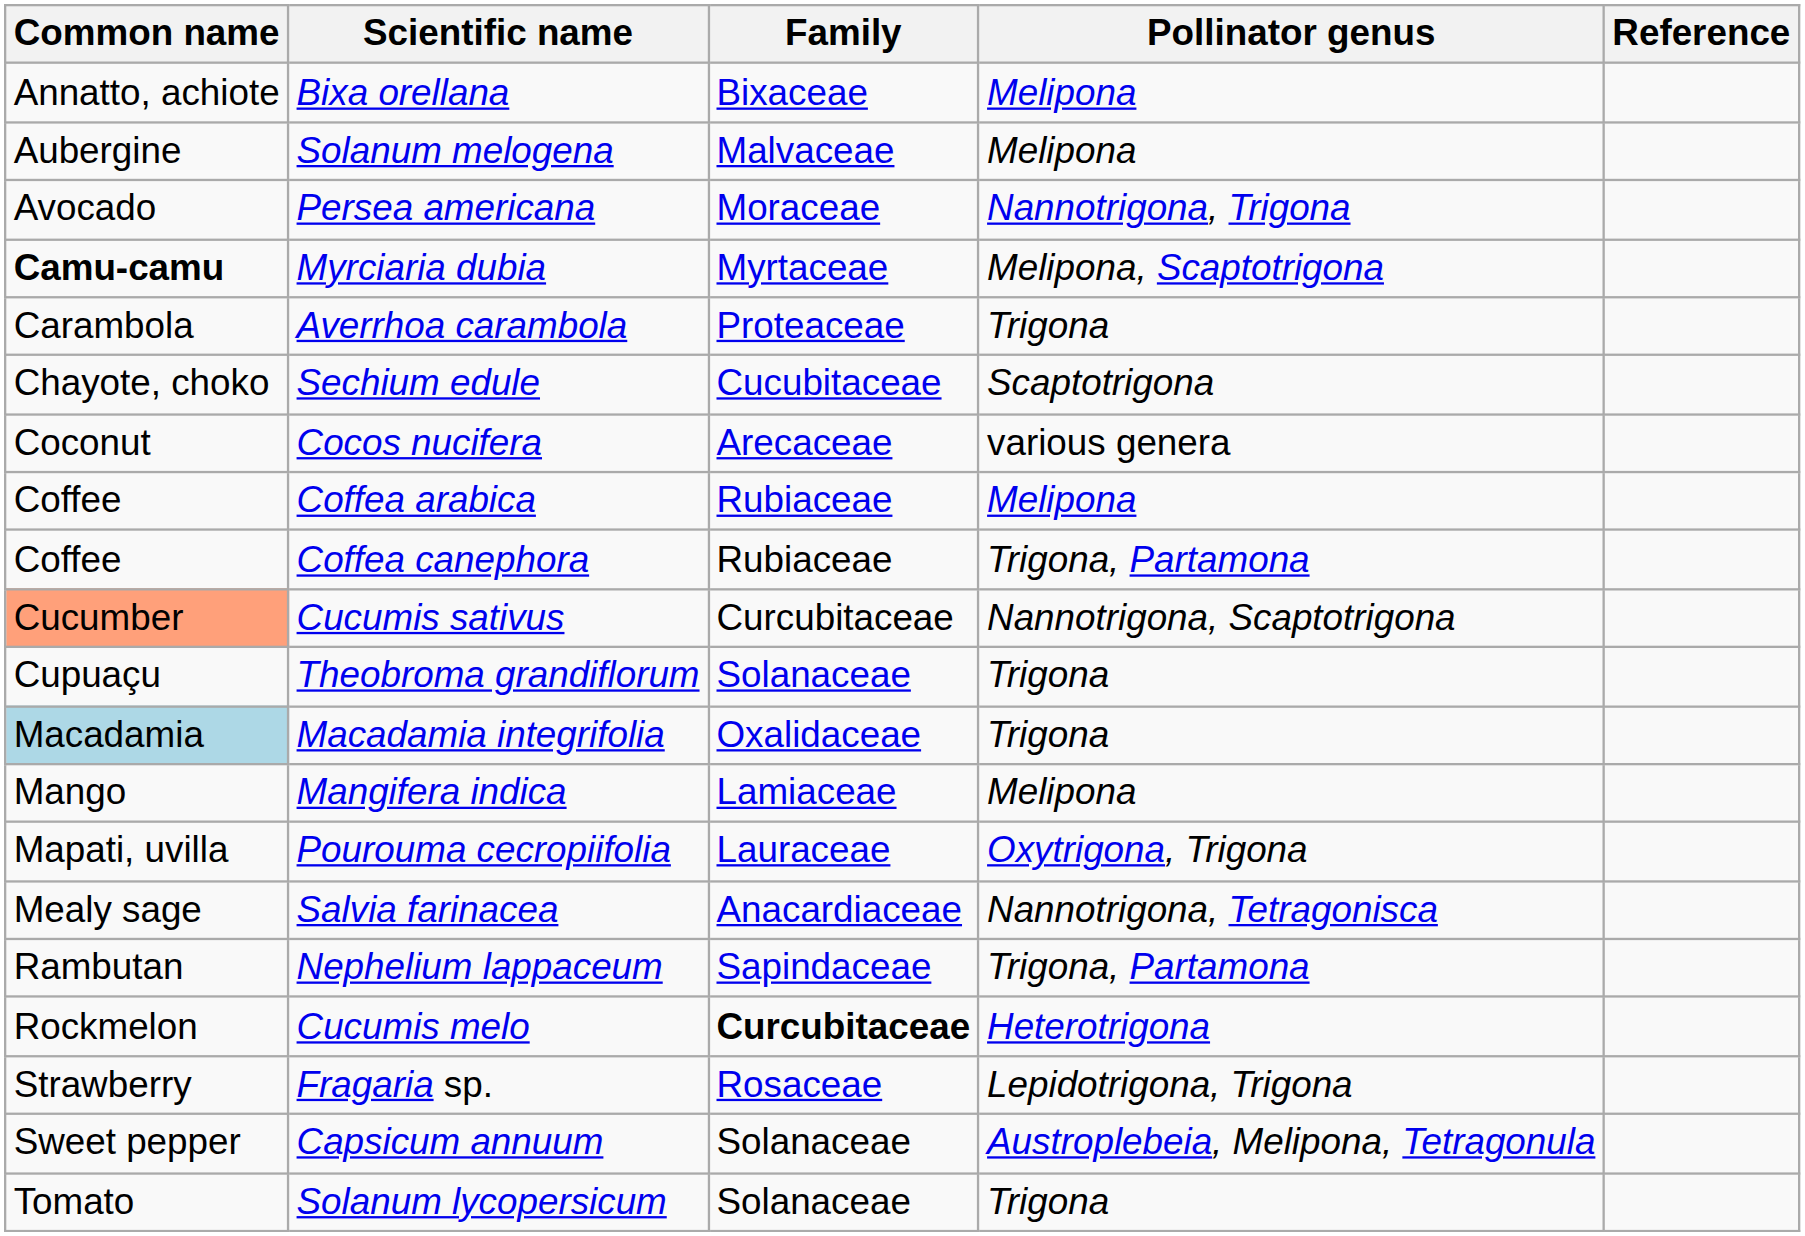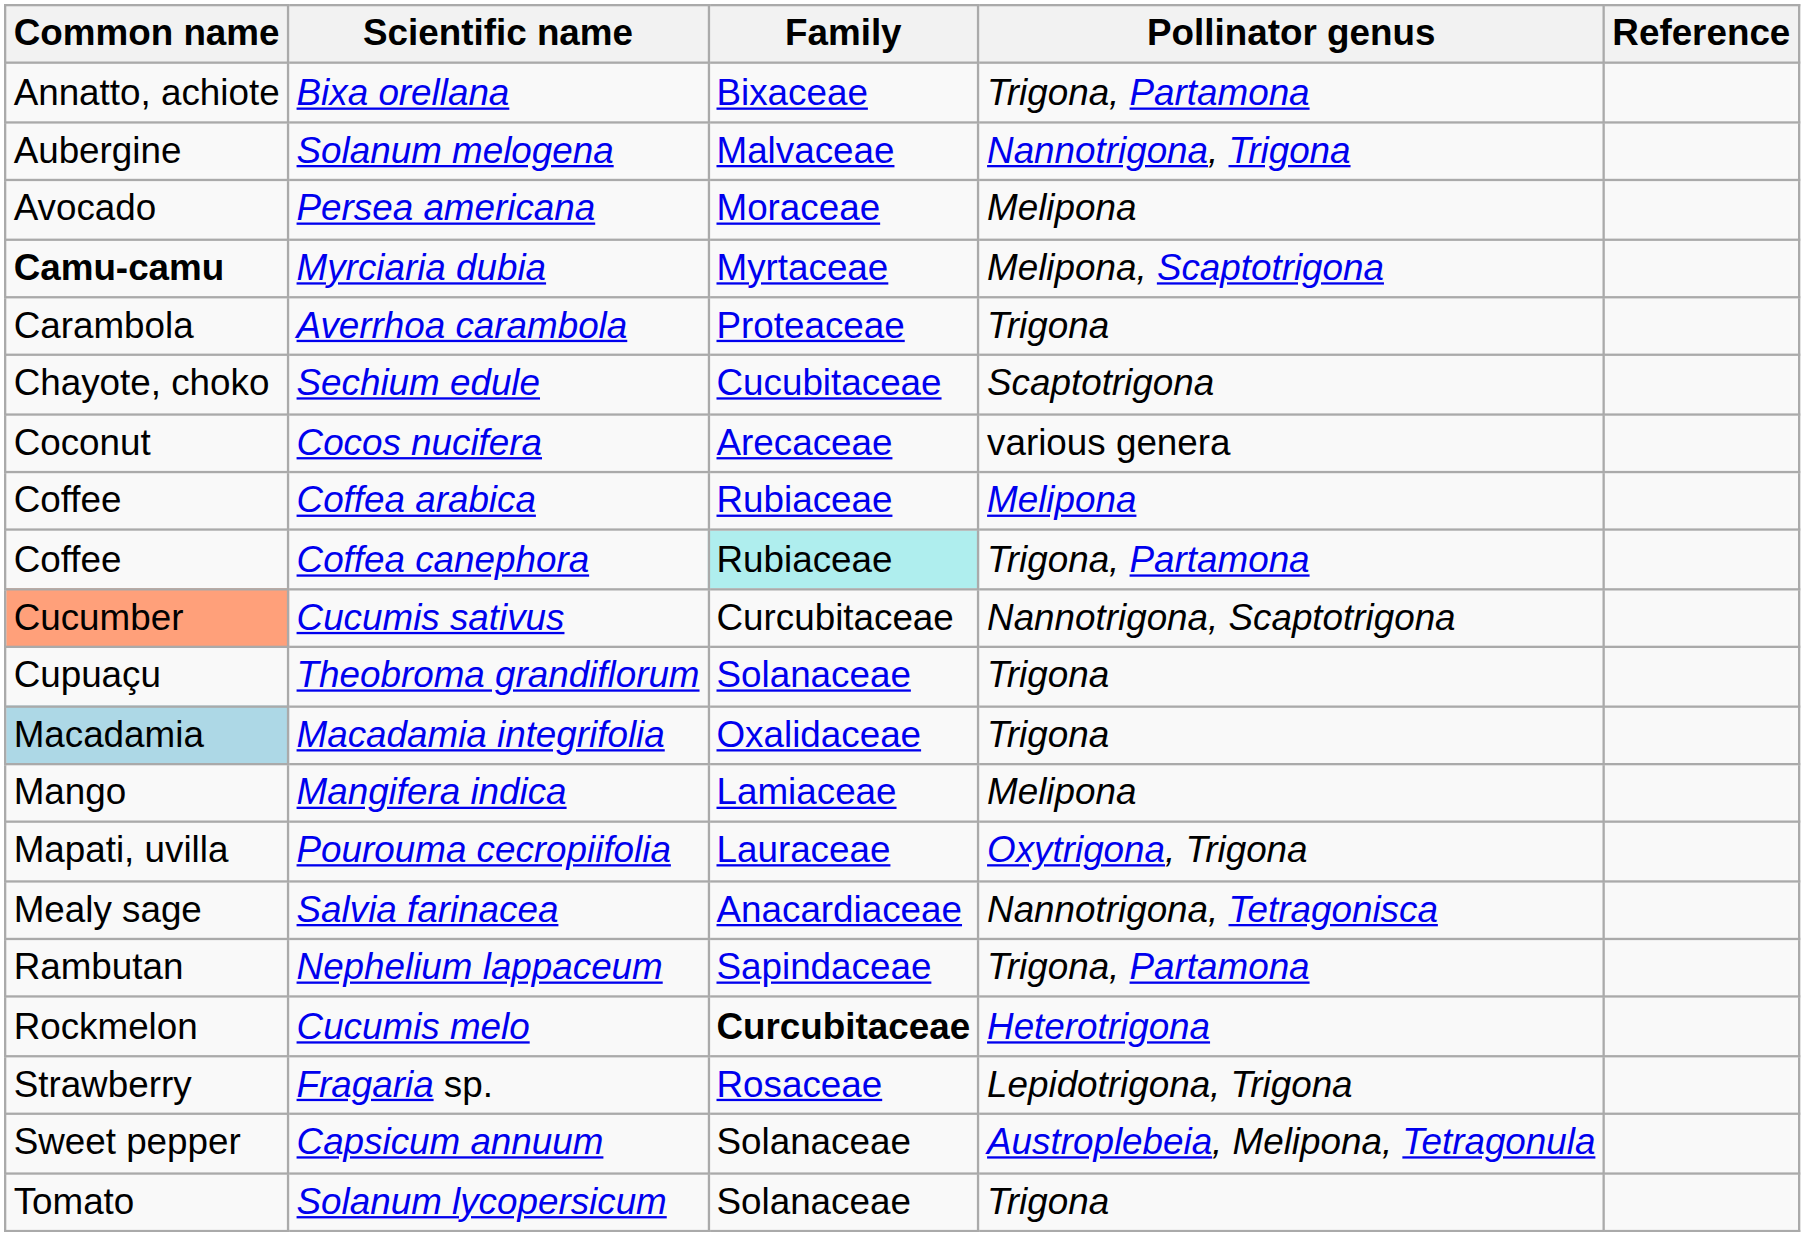 <table class="wikitable mw-collapsible">
 <tr>
 <th>Common name</th>
 <th>Scientific name</th>
 <th>Family</th>
 <th>Pollinator genus</th>
 <th>Reference</th>
 </tr>
 <tr>
 <td>Annatto, achiote</td>
 <td><em><a href='#'>Bixa orellana</a></em></td>
 <td><a href='#'>Bixaceae</a></td>
-<td><em><a href='#'>Melipona</a></em></td>
+<td><em>Trigona, <a href='#'>Partamona</a></em></td>
 <td></td>
 </tr>
 <tr>
 <td>Aubergine</td>
 <td><em><a href='#'>Solanum melogena</a></em></td>
 <td><a href='#'>Malvaceae</a></td>
-<td><em>Melipona</em></td>
+<td><em><a href='#'>Nannotrigona</a>, <a href='#'>Trigona</a></em></td>
 <td></td>
 </tr>
 <tr>
 <td>Avocado</td>
 <td><em><a href='#'>Persea americana</a></em></td>
 <td><a href='#'>Moraceae</a></td>
-<td><em><a href='#'>Nannotrigona</a>, <a href='#'>Trigona</a></em></td>
+<td><em>Melipona</em></td>
 <td></td>
 </tr>
 <tr>
 <td><strong>Camu-camu</strong></td>
 <td><em><a href='#'>Myrciaria dubia</a></em></td>
 <td><a href='#'>Myrtaceae</a></td>
 <td><em>Melipona, <a href='#'>Scaptotrigona</a></em></td>
 <td></td>
 </tr>
 <tr>
 <td>Carambola</td>
 <td><em><a href='#'>Averrhoa carambola</a></em></td>
 <td><a href='#'>Proteaceae</a></td>
 <td><em>Trigona</em></td>
 <td></td>
 </tr>
 <tr>
 <td>Chayote, choko</td>
 <td><em><a href='#'>Sechium edule</a></em></td>
 <td><a href='#'>Cucubitaceae</a></td>
 <td><em>Scaptotrigona</em></td>
 <td></td>
 </tr>
 <tr>
 <td>Coconut</td>
 <td><em><a href='#'>Cocos nucifera</a></em></td>
 <td><a href='#'>Arecaceae</a></td>
 <td>various genera</td>
 <td></td>
 </tr>
 <tr>
 <td>Coffee</td>
 <td><em><a href='#'>Coffea arabica</a></em></td>
 <td><a href='#'>Rubiaceae</a></td>
 <td><em><a href='#'>Melipona</a></em></td>
 <td></td>
 </tr>
 <tr>
 <td>Coffee</td>
 <td><em><a href='#'>Coffea canephora</a></em></td>
-<td>Rubiaceae</td>
+<td style="background: paleturquoise;">Rubiaceae</td>
 <td><em>Trigona, <a href='#'>Partamona</a></em></td>
 <td></td>
 </tr>
 <tr>
 <td style="background: lightsalmon;">Cucumber</td>
 <td><em><a href='#'>Cucumis sativus</a></em></td>
 <td>Curcubitaceae</td>
 <td><em>Nannotrigona, Scaptotrigona</em></td>
 <td></td>
 </tr>
 <tr>
 <td>Cupuaçu</td>
 <td><em><a href='#'>Theobroma grandiflorum</a></em></td>
 <td><a href='#'>Solanaceae</a></td>
 <td><em>Trigona</em></td>
 <td></td>
 </tr>
 <tr>
 <td style="background: lightblue;">Macadamia</td>
 <td><em><a href='#'>Macadamia integrifolia</a></em></td>
 <td><a href='#'>Oxalidaceae</a></td>
 <td><em>Trigona</em></td>
 <td></td>
 </tr>
 <tr>
 <td>Mango</td>
 <td><em><a href='#'>Mangifera indica</a></em></td>
 <td><a href='#'>Lamiaceae</a></td>
 <td><em>Melipona</em></td>
 <td></td>
 </tr>
 <tr>
 <td>Mapati, uvilla</td>
 <td><em><a href='#'>Pourouma cecropiifolia</a></em></td>
 <td><a href='#'>Lauraceae</a></td>
 <td><em><a href='#'>Oxytrigona</a>, Trigona</em></td>
 <td></td>
 </tr>
 <tr>
 <td>Mealy sage</td>
 <td><em><a href='#'>Salvia farinacea</a></em></td>
 <td><a href='#'>Anacardiaceae</a></td>
 <td><em>Nannotrigona, <a href='#'>Tetragonisca</a></em></td>
 <td></td>
 </tr>
 <tr>
 <td>Rambutan</td>
 <td><em><a href='#'>Nephelium lappaceum</a></em></td>
 <td><a href='#'>Sapindaceae</a></td>
 <td><em>Trigona, <a href='#'>Partamona</a></em></td>
 <td></td>
 </tr>
 <tr>
 <td>Rockmelon</td>
 <td><em><a href='#'>Cucumis melo</a></em></td>
 <td><strong>Curcubitaceae</strong></td>
 <td><em><a href='#'>Heterotrigona</a></em></td>
 <td></td>
 </tr>
 <tr>
 <td>Strawberry</td>
 <td><em><a href='#'>Fragaria</a></em> sp.</td>
 <td><a href='#'>Rosaceae</a></td>
 <td><em>Lepidotrigona, Trigona</em></td>
 <td></td>
 </tr>
 <tr>
 <td>Sweet pepper</td>
 <td><em><a href='#'>Capsicum annuum</a></em></td>
 <td>Solanaceae</td>
 <td><em><a href='#'>Austroplebeia</a>, Melipona, <a href='#'>Tetragonula</a></em></td>
 <td></td>
 </tr>
 <tr>
 <td>Tomato</td>
 <td><em><a href='#'>Solanum lycopersicum</a></em></td>
 <td>Solanaceae</td>
 <td><em>Trigona</em></td>
 <td></td>
 </tr>
 </table>
